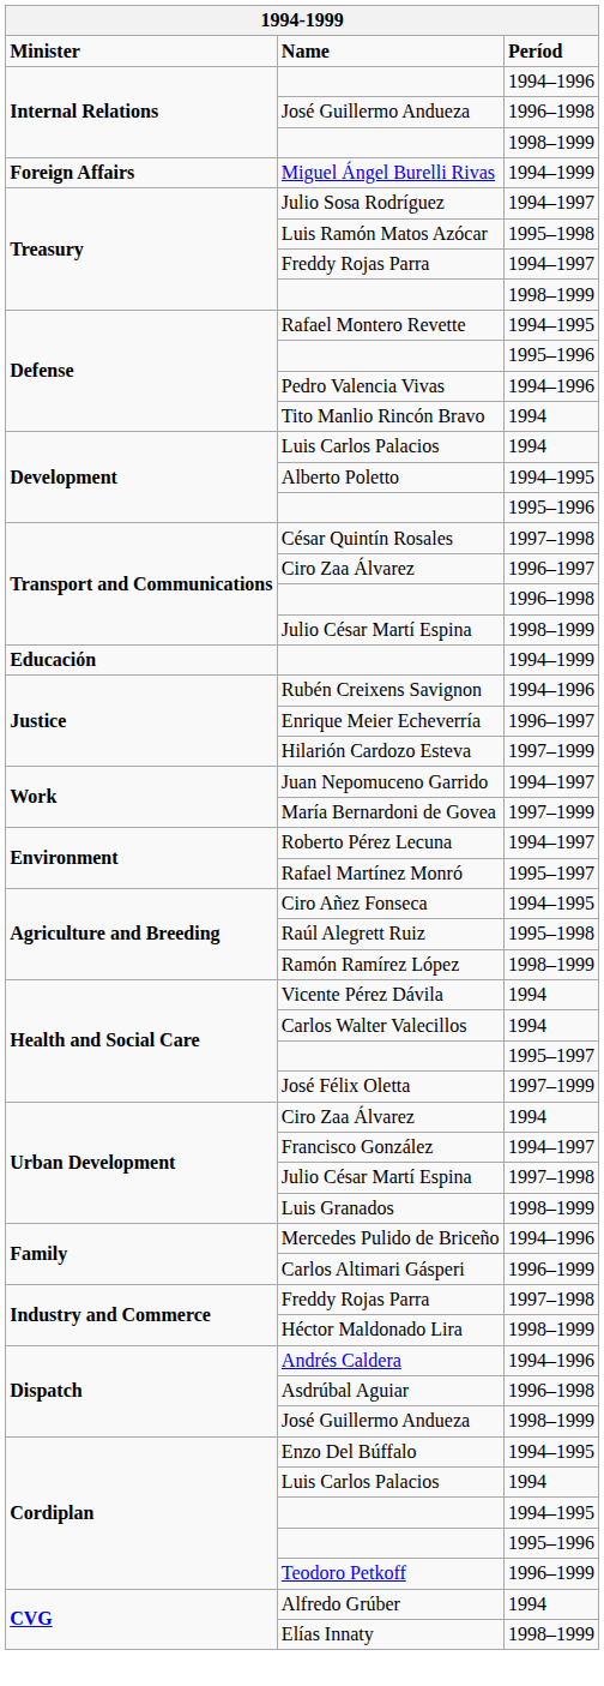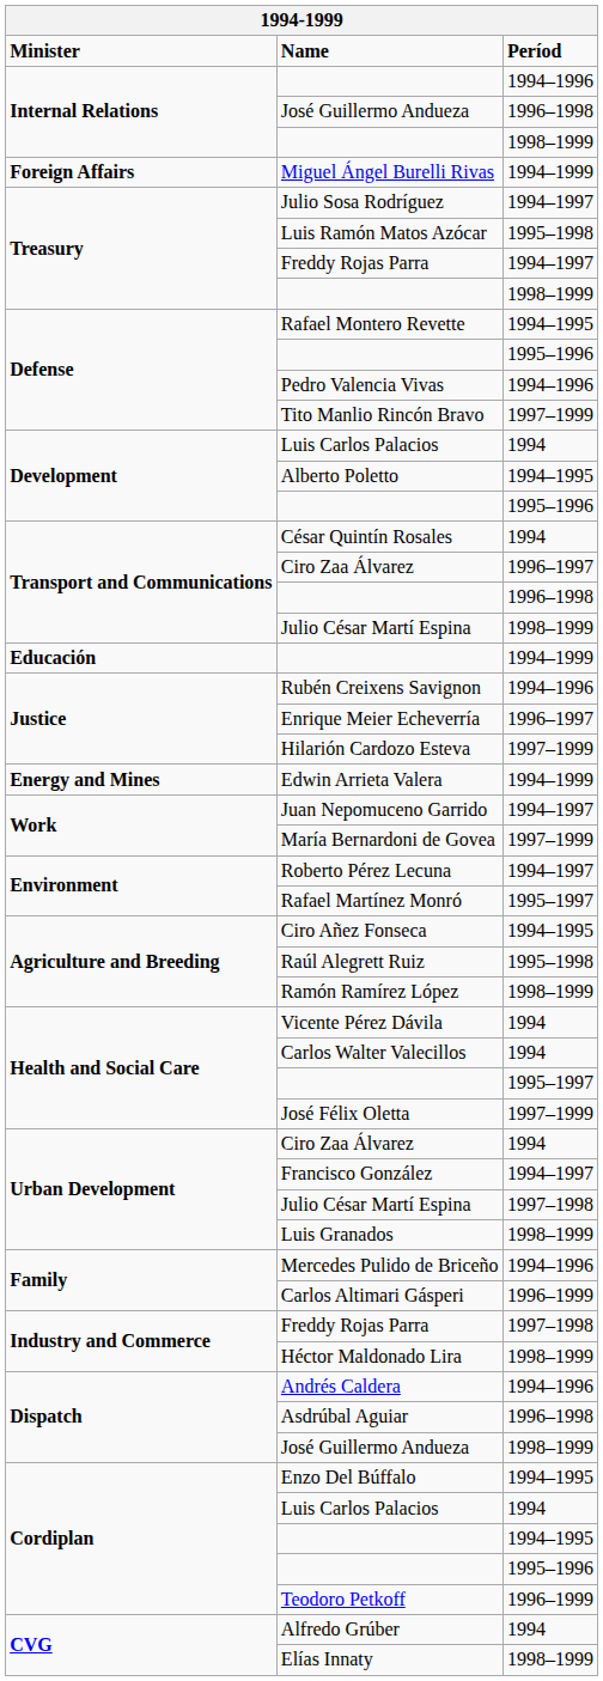 <table class="wikitable">
 <tr>
 <th bgcolor="#dcdcdc" colspan=3>1994-1999</th>
 </tr>
 <tr>
 <td align="left"><strong>Minister</strong></td>
 <td align="left"><strong>Name</strong></td>
 <td align="left"><strong>Períod</strong></td>
 </tr>
 <tr>
 <td rowspan="3" align="left"><strong>Internal Relations</strong></td>
 <td align="left"></td>
 <td align="left">1994–1996</td>
 </tr>
 <tr>
 <td align="left">José Guillermo Andueza</td>
 <td align="left">1996–1998</td>
 </tr>
 <tr>
 <td align="left"></td>
 <td align="left">1998–1999</td>
 </tr>
 <tr>
 <td align="left"><strong>Foreign Affairs</strong></td>
 <td align="left"><a href='#'>Miguel Ángel Burelli Rivas</a></td>
 <td align="left">1994–1999</td>
 </tr>
 <tr>
 <td rowspan="4" align="left"><strong>Treasury</strong></td>
 <td align="left">Julio Sosa Rodríguez</td>
 <td align="left">1994–1997</td>
 </tr>
 <tr>
 <td align="left">Luis Ramón Matos Azócar</td>
 <td align="left">1995–1998</td>
 </tr>
 <tr>
 <td align="left">Freddy Rojas Parra</td>
 <td align="left">1994–1997</td>
 </tr>
 <tr>
 <td align="left"></td>
 <td align="left">1998–1999</td>
 </tr>
 <tr>
 <td rowspan="4" align="left"><strong>Defense</strong></td>
 <td align="left">Rafael Montero Revette</td>
 <td align="left">1994–1995</td>
 </tr>
 <tr>
 <td align="left"></td>
 <td align="left">1995–1996</td>
 </tr>
 <tr>
 <td align="left">Pedro Valencia Vivas</td>
 <td align="left">1994–1996</td>
 </tr>
 <tr>
 <td align="left">Tito Manlio Rincón Bravo</td>
-<td align="left">1994</td>
+<td align="left">1997–1999</td>
 </tr>
 <tr>
 <td rowspan="3" align="left"><strong>Development</strong></td>
 <td align="left">Luis Carlos Palacios</td>
 <td align="left">1994</td>
 </tr>
 <tr>
 <td align="left">Alberto Poletto</td>
 <td align="left">1994–1995</td>
 </tr>
 <tr>
 <td align="left"></td>
 <td align="left">1995–1996</td>
 </tr>
 <tr>
 <td rowspan="4" align="left"><strong>Transport and Communications</strong></td>
 <td align="left">César Quintín Rosales</td>
-<td align="left">1997–1998</td>
+<td align="left">1994</td>
 </tr>
 <tr>
 <td align="left">Ciro Zaa Álvarez</td>
 <td align="left">1996–1997</td>
 </tr>
 <tr>
 <td align="left"></td>
 <td align="left">1996–1998</td>
 </tr>
 <tr>
 <td align="left">Julio César Martí Espina</td>
 <td align="left">1998–1999</td>
 </tr>
 <tr>
 <td align="left"><strong>Educación</strong></td>
 <td align="left"></td>
 <td align="left">1994–1999</td>
 </tr>
 <tr>
 <td rowspan="3" align="left"><strong>Justice</strong></td>
 <td align="left">Rubén Creixens Savignon</td>
 <td align="left">1994–1996</td>
 </tr>
 <tr>
 <td align="left">Enrique Meier Echeverría</td>
 <td align="left">1996–1997</td>
 </tr>
 <tr>
 <td align="left">Hilarión Cardozo Esteva</td>
 <td align="left">1997–1999</td>
+</tr>
+<tr>
+<td align="left"><strong>Energy and Mines</strong></td>
+<td align="left">Edwin Arrieta Valera</td>
+<td align="left">1994–1999</td>
 </tr>
 <tr>
 <td rowspan="2" align="left"><strong>Work</strong></td>
 <td align="left">Juan Nepomuceno Garrido</td>
 <td align="left">1994–1997</td>
 </tr>
 <tr>
 <td align="left">María Bernardoni de Govea</td>
 <td align="left">1997–1999</td>
 </tr>
 <tr>
 <td rowspan="2" align="left"><strong>Environment</strong></td>
 <td align="left">Roberto Pérez Lecuna</td>
 <td align="left">1994–1997</td>
 </tr>
 <tr>
 <td align="left">Rafael Martínez Monró</td>
 <td align="left">1995–1997</td>
 </tr>
 <tr>
 <td rowspan="3" align="left"><strong>Agriculture and Breeding</strong></td>
 <td align="left">Ciro Añez Fonseca</td>
 <td align="left">1994–1995</td>
 </tr>
 <tr>
 <td align="left">Raúl Alegrett Ruiz</td>
 <td align="left">1995–1998</td>
 </tr>
 <tr>
 <td align="left">Ramón Ramírez López</td>
 <td align="left">1998–1999</td>
 </tr>
 <tr>
 <td rowspan="4" align="left"><strong>Health and Social Care</strong></td>
 <td align="left">Vicente Pérez Dávila</td>
 <td align="left">1994</td>
 </tr>
 <tr>
 <td align="left">Carlos Walter Valecillos</td>
 <td align="left">1994</td>
 </tr>
 <tr>
 <td align="left"></td>
 <td align="left">1995–1997</td>
 </tr>
 <tr>
 <td align="left">José Félix Oletta</td>
 <td align="left">1997–1999</td>
 </tr>
 <tr>
 <td rowspan="4" align="left"><strong>Urban Development</strong></td>
 <td align="left">Ciro Zaa Álvarez</td>
 <td align="left">1994</td>
 </tr>
 <tr>
 <td align="left">Francisco González</td>
 <td align="left">1994–1997</td>
 </tr>
 <tr>
 <td align="left">Julio César Martí Espina</td>
 <td align="left">1997–1998</td>
 </tr>
 <tr>
 <td align="left">Luis Granados</td>
 <td align="left">1998–1999</td>
 </tr>
 <tr>
 <td rowspan="2" align="left"><strong>Family</strong></td>
 <td align="left">Mercedes Pulido de Briceño</td>
 <td align="left">1994–1996</td>
 </tr>
 <tr>
 <td align="left">Carlos Altimari Gásperi</td>
 <td align="left">1996–1999</td>
 </tr>
 <tr>
 <td rowspan="2" align="left"><strong>Industry and Commerce</strong></td>
 <td align="left">Freddy Rojas Parra</td>
 <td align="left">1997–1998</td>
 </tr>
 <tr>
 <td align="left">Héctor Maldonado Lira</td>
 <td align="left">1998–1999</td>
 </tr>
 <tr>
 <td rowspan="3" align="left"><strong>Dispatch</strong></td>
 <td align="left"><a href='#'>Andrés Caldera</a></td>
 <td align="left">1994–1996</td>
 </tr>
 <tr>
 <td align="left">Asdrúbal Aguiar</td>
 <td align="left">1996–1998</td>
 </tr>
 <tr>
 <td align="left">José Guillermo Andueza</td>
 <td align="left">1998–1999</td>
 </tr>
 <tr>
 <td rowspan="5" align="left"><strong>Cordiplan</strong></td>
 <td align="left">Enzo Del Búffalo</td>
 <td align="left">1994–1995</td>
 </tr>
 <tr>
 <td align="left">Luis Carlos Palacios</td>
 <td align="left">1994</td>
 </tr>
 <tr>
 <td align="left"></td>
 <td align="left">1994–1995</td>
 </tr>
 <tr>
 <td align="left"></td>
 <td align="left">1995–1996</td>
 </tr>
 <tr>
 <td align="left"><a href='#'>Teodoro Petkoff</a></td>
 <td align="left">1996–1999</td>
 </tr>
 <tr>
 <td rowspan="2" align="left"><strong><a href='#'>CVG</a></strong></td>
 <td align="left">Alfredo Grúber</td>
 <td align="left">1994</td>
 </tr>
 <tr>
 <td align="left">Elías Innaty</td>
 <td align="left">1998–1999</td>
 </tr>
 </table>
